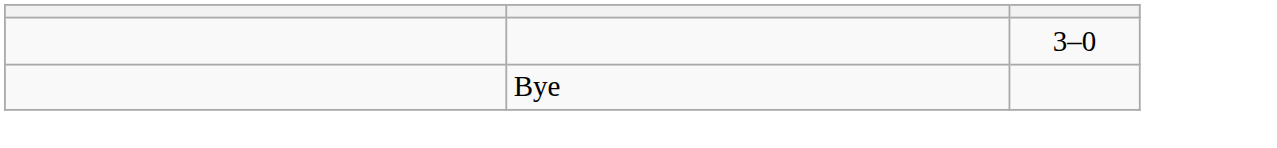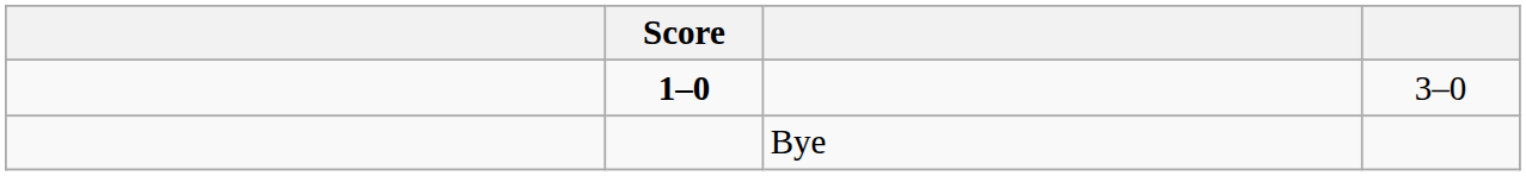 <table class="wikitable" style="text-align: center; ">
 <tr>
 <th align="right" width="270"></th>
+<th width="65">Score</th>
 <th align="left" width="270"></th>
 <th width="65"></th>
 </tr>
 <tr>
 <td align="left"><strong></strong></td>
+<td><strong>1–0</strong></td>
 <td align="left"></td>
 <td>3–0 <strong></strong></td>
 </tr>
 <tr>
 <td align="left"><strong></strong></td>
+<td></td>
 <td align="left">Bye</td>
 <td></td>
 </tr>
 </table>
